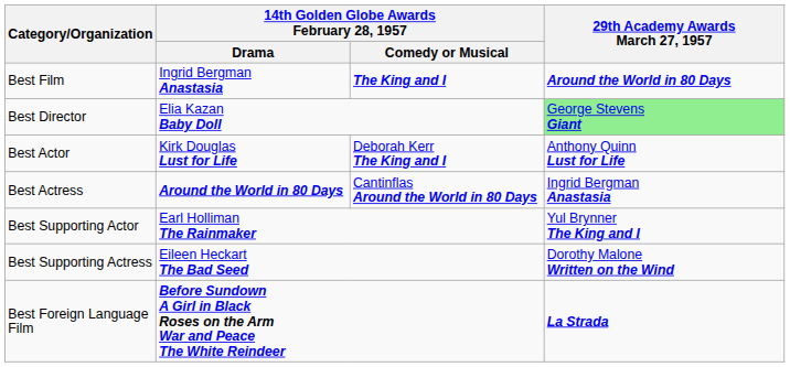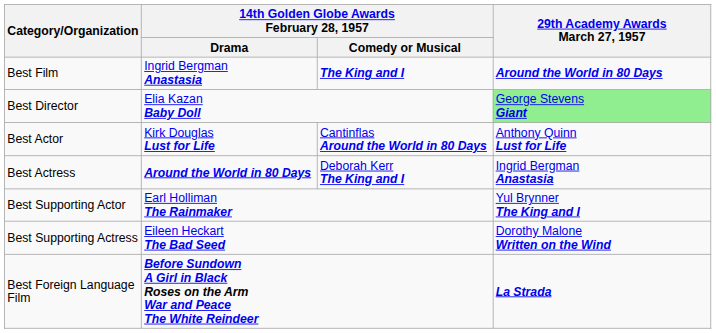 <table class="wikitable" style="font-size: 90%;">
 <tr>
 <th rowspan="2" style="width:20px;">Category/Organization</th>
 <th colspan="2" style="width:250px;"><a href='#'>14th Golden Globe Awards</a><br>February 28, 1957</th>
 <th rowspan="2" style="width:250px;"><a href='#'>29th Academy Awards</a><br>March 27, 1957</th>
 </tr>
 <tr>
 <th width=200>Drama</th>
 <th style="width:200px;">Comedy or Musical</th>
 </tr>
 <tr>
 <td>Best Film</td>
 <td><a href='#'>Ingrid Bergman</a><br><strong><em><a href='#'>Anastasia</a></em></strong></td>
 <td><strong><em><a href='#'>The King and I</a></em></strong></td>
 <td><strong><em><a href='#'>Around the World in 80 Days</a></em></strong></td>
 </tr>
 <tr>
 <td>Best Director</td>
 <td colspan="2"><a href='#'>Elia Kazan</a><br><strong><em><a href='#'>Baby Doll</a></em></strong></td>
 <td style="background: lightgreen;"><a href='#'>George Stevens</a><br><strong><em><a href='#'>Giant</a></em></strong></td>
 </tr>
 <tr>
 <td>Best Actor</td>
 <td><a href='#'>Kirk Douglas</a><br><strong><em><a href='#'>Lust for Life</a></em></strong></td>
-<td><a href='#'>Deborah Kerr</a><br><strong><em><a href='#'>The King and I</a></em></strong></td>
+<td><a href='#'>Cantinflas</a><br><strong><em><a href='#'>Around the World in 80 Days</a></em></strong></td>
 <td><a href='#'>Anthony Quinn</a><br><strong><em><a href='#'>Lust for Life</a></em></strong></td>
 </tr>
 <tr>
 <td>Best Actress</td>
 <td><strong><em><a href='#'>Around the World in 80 Days</a></em></strong></td>
-<td><a href='#'>Cantinflas</a><br><strong><em><a href='#'>Around the World in 80 Days</a></em></strong></td>
+<td><a href='#'>Deborah Kerr</a><br><strong><em><a href='#'>The King and I</a></em></strong></td>
 <td><a href='#'>Ingrid Bergman</a><br><strong><em><a href='#'>Anastasia</a></em></strong></td>
 </tr>
 <tr>
 <td>Best Supporting Actor</td>
 <td colspan="2"><a href='#'>Earl Holliman</a><br><strong><em><a href='#'>The Rainmaker</a></em></strong></td>
 <td><a href='#'>Yul Brynner</a><br><strong><em><a href='#'>The King and I</a></em></strong></td>
 </tr>
 <tr>
 <td>Best Supporting Actress</td>
 <td colspan="2"><a href='#'>Eileen Heckart</a><br><strong><em><a href='#'>The Bad Seed</a></em></strong></td>
 <td><a href='#'>Dorothy Malone</a><br><strong><em><a href='#'>Written on the Wind</a></em></strong></td>
 </tr>
 <tr>
 <td>Best Foreign Language Film</td>
 <td colspan="2"><strong><em><a href='#'>Before Sundown</a></em></strong><br><strong><em><a href='#'>A Girl in Black</a></em></strong><br><strong><em>Roses on the Arm</em></strong><br><strong><em><a href='#'>War and Peace</a></em></strong><br><strong><em><a href='#'>The White Reindeer</a></em></strong></td>
 <td><strong><em><a href='#'>La Strada</a></em></strong></td>
 </tr>
 </table>
